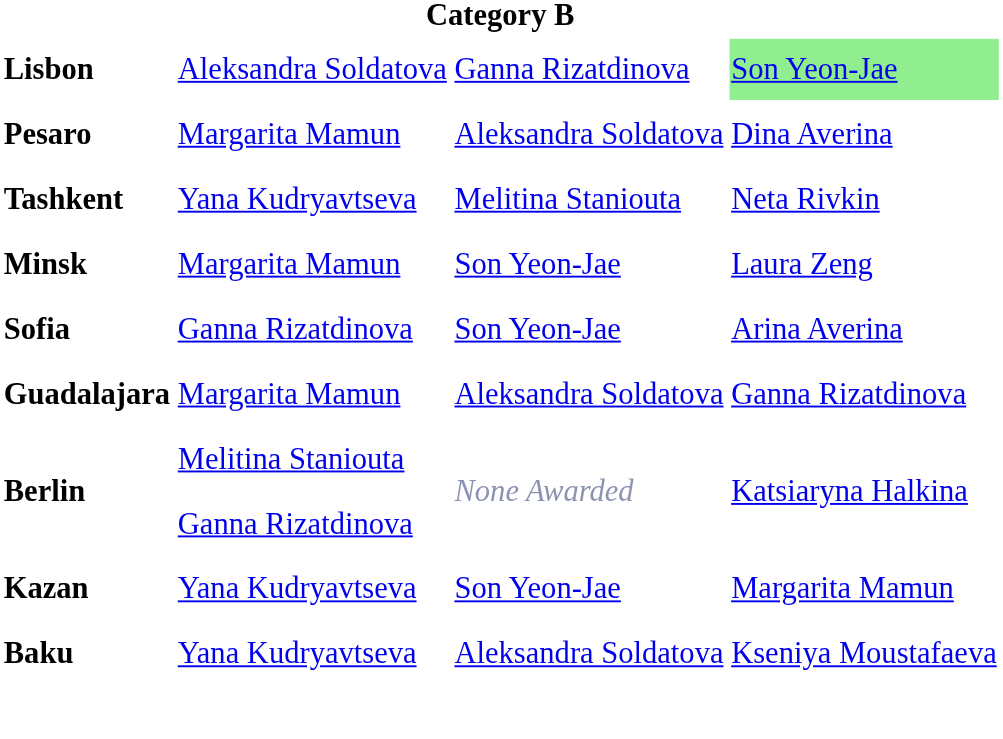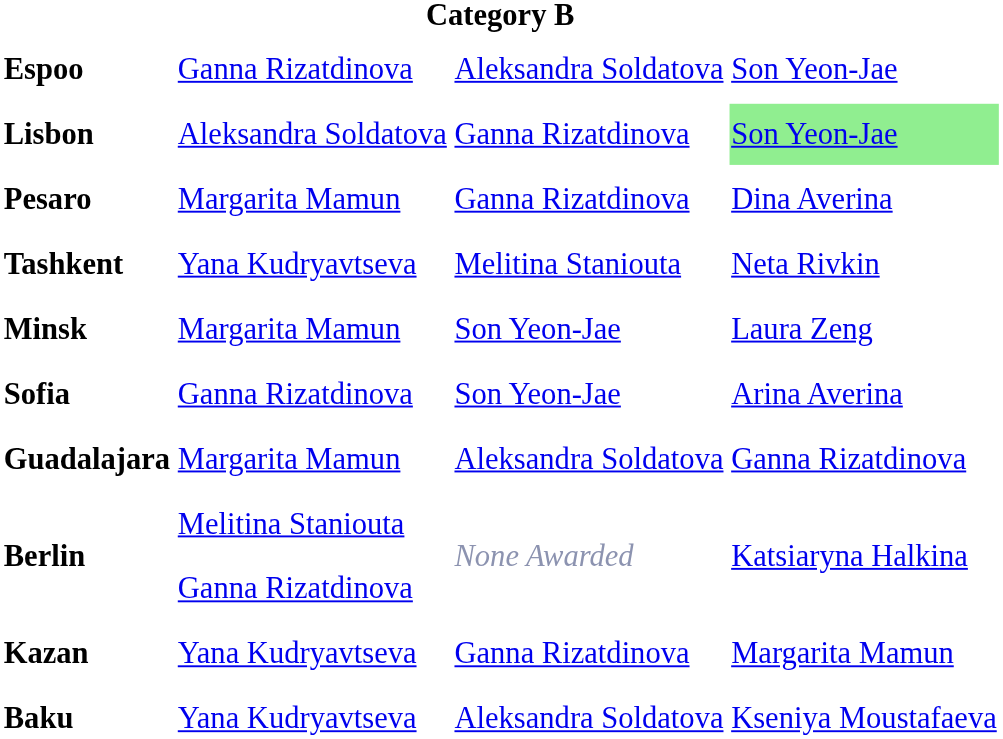 <table>
 <tr>
 <td colspan="4" style="text-align:center;"><strong>Category B</strong></td>
+</tr>
+<tr>
+<th scope=row style="text-align:left">Espoo</th>
+<td style="height:30px;"> <a href='#'>Ganna Rizatdinova</a></td>
+<td style="height:30px;"> <a href='#'>Aleksandra Soldatova</a></td>
+<td style="height:30px;"> <a href='#'>Son Yeon-Jae</a></td>
 </tr>
 <tr>
 <th scope=row style="text-align:left">Lisbon</th>
 <td style="height:30px;"> <a href='#'>Aleksandra Soldatova</a></td>
 <td style="height:30px;"> <a href='#'>Ganna Rizatdinova</a></td>
 <td style="background: lightgreen; height:30px;"> <a href='#'>Son Yeon-Jae</a></td>
 </tr>
 <tr>
 <th scope=row style="text-align:left">Pesaro</th>
 <td style="height:30px;"> <a href='#'>Margarita Mamun</a></td>
-<td style="height:30px;"> <a href='#'>Aleksandra Soldatova</a></td>
+<td style="height:30px;"> <a href='#'>Ganna Rizatdinova</a></td>
 <td style="height:30px;"> <a href='#'>Dina Averina</a></td>
 </tr>
 <tr>
 <th scope=row style="text-align:left">Tashkent</th>
 <td style="height:30px;"> <a href='#'>Yana Kudryavtseva</a></td>
 <td style="height:30px;"> <a href='#'>Melitina Staniouta</a></td>
 <td style="height:30px;"> <a href='#'>Neta Rivkin</a></td>
 </tr>
 <tr>
 <th scope=row style="text-align:left">Minsk</th>
 <td style="height:30px;"> <a href='#'>Margarita Mamun</a></td>
 <td style="height:30px;"> <a href='#'>Son Yeon-Jae</a></td>
 <td style="height:30px;"> <a href='#'>Laura Zeng</a></td>
 </tr>
 <tr>
 <th scope=row style="text-align:left">Sofia</th>
 <td style="height:30px;"> <a href='#'>Ganna Rizatdinova</a></td>
 <td style="height:30px;"> <a href='#'>Son Yeon-Jae</a></td>
 <td style="height:30px;"> <a href='#'>Arina Averina</a></td>
 </tr>
 <tr>
 <th scope=row style="text-align:left">Guadalajara</th>
 <td style="height:30px;"> <a href='#'>Margarita Mamun</a></td>
 <td style="height:30px;"> <a href='#'>Aleksandra Soldatova</a></td>
 <td style="height:30px;"> <a href='#'>Ganna Rizatdinova</a></td>
 </tr>
 <tr>
 <th rowspan=2 scope=row style="text-align:left">Berlin</th>
 <td style="height:30px;"> <a href='#'>Melitina Staniouta</a></td>
 <td rowspan=2 style=color:#8c93b0><em>None Awarded</em></td>
 <td rowspan=2> <a href='#'>Katsiaryna Halkina</a></td>
 </tr>
 <tr>
 <td style="height:30px;"> <a href='#'>Ganna Rizatdinova</a></td>
 </tr>
 <tr>
 <th scope=row style="text-align:left">Kazan</th>
 <td style="height:30px;"> <a href='#'>Yana Kudryavtseva</a></td>
-<td style="height:30px;"> <a href='#'>Son Yeon-Jae</a></td>
+<td style="height:30px;"> <a href='#'>Ganna Rizatdinova</a></td>
 <td style="height:30px;"> <a href='#'>Margarita Mamun</a></td>
 </tr>
 <tr>
 <th scope=row style="text-align:left">Baku</th>
 <td style="height:30px;"> <a href='#'>Yana Kudryavtseva</a></td>
 <td style="height:30px;"> <a href='#'>Aleksandra Soldatova</a></td>
 <td style="height:30px;"> <a href='#'>Kseniya Moustafaeva</a></td>
 </tr>
 <tr>
 </tr>
 </table>
